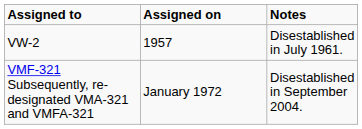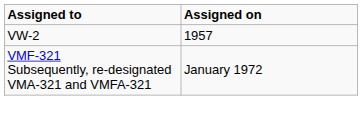 <table class="wikitable" style="width: 70%;">
 <tr>
 <td style="width: 200px;"><strong>Assigned to</strong></td>
 <td style="width: 200px;"><strong>Assigned on</strong></td>
-<td><strong>Notes</strong></td>
 </tr>
 <tr>
 <td>VW-2</td>
 <td>1957</td>
-<td>Disestablished in July 1961.</td>
 </tr>
 <tr>
 <td><a href='#'>VMF-321</a><br>Subsequently, re-designated VMA-321 and VMFA-321</td>
 <td>January 1972</td>
-<td>Disestablished in September 2004.</td>
 </tr>
 </table>
